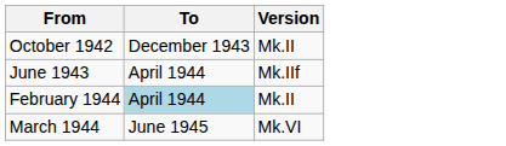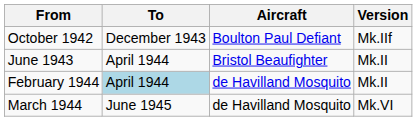 <table class="wikitable">
 <tr>
 <th>From</th>
 <th>To</th>
+<th>Aircraft</th>
 <th>Version</th>
 </tr>
 <tr>
 <td>October 1942</td>
 <td>December 1943</td>
-<td>Mk.II</td>
+<td><a href='#'>Boulton Paul Defiant</a></td>
+<td>Mk.IIf</td>
 </tr>
 <tr>
 <td>June 1943</td>
 <td>April 1944</td>
-<td>Mk.IIf</td>
+<td><a href='#'>Bristol Beaufighter</a></td>
+<td>Mk.II</td>
 </tr>
 <tr>
 <td>February 1944</td>
 <td style="background: lightblue;">April 1944</td>
+<td><a href='#'>de Havilland Mosquito</a></td>
 <td>Mk.II</td>
 </tr>
 <tr>
 <td>March 1944</td>
 <td>June 1945</td>
+<td>de Havilland Mosquito</td>
 <td>Mk.VI</td>
 </tr>
 </table>
